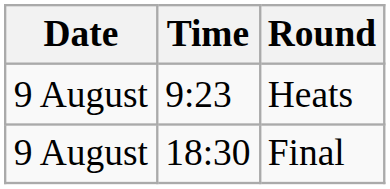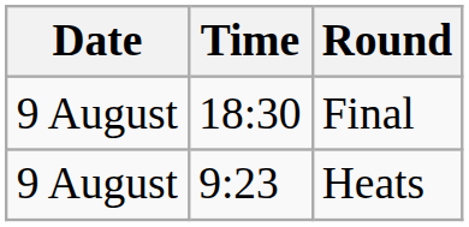 <table class="wikitable">
 <tr>
 <th>Date</th>
 <th>Time</th>
 <th>Round</th>
 </tr>
 <tr>
 <td>9 August</td>
+<td>18:30</td>
+<td>Final</td>
+</tr>
+<tr>
+<td>9 August</td>
 <td>9:23</td>
 <td>Heats</td>
 </tr>
-<tr>
-<td>9 August</td>
-<td>18:30</td>
-<td>Final</td>
-</tr>
 </table>
